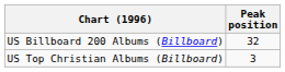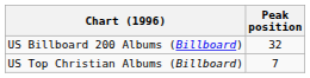 <table class="wikitable">
 <tr>
 <th>Chart (1996)</th>
 <th>Peak<br>position</th>
 </tr>
 <tr>
 <td>US Billboard 200 Albums (<em><a href='#'>Billboard</a></em>)</td>
 <td style="text-align:center;">32</td>
 </tr>
 <tr>
 <td>US Top Christian Albums (<em>Billboard</em>)</td>
-<td style="text-align:center;">3</td>
+<td style="text-align:center;">7</td>
 </tr>
 </table>
